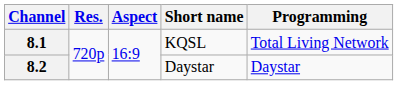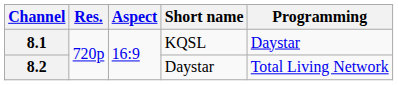 <table class="wikitable">
 <tr>
 <th><a href='#'>Channel</a></th>
 <th><a href='#'>Res.</a></th>
 <th><a href='#'>Aspect</a></th>
 <th>Short name</th>
 <th>Programming</th>
 </tr>
 <tr>
 <th scope = "row">8.1</th>
 <td rowspan=2><a href='#'>720p</a></td>
 <td rowspan=2><a href='#'>16:9</a></td>
 <td>KQSL</td>
-<td><a href='#'>Total Living Network</a></td>
+<td><a href='#'>Daystar</a></td>
 </tr>
 <tr>
 <th scope = "row">8.2</th>
 <td>Daystar</td>
-<td><a href='#'>Daystar</a></td>
+<td><a href='#'>Total Living Network</a></td>
 </tr>
 </table>
